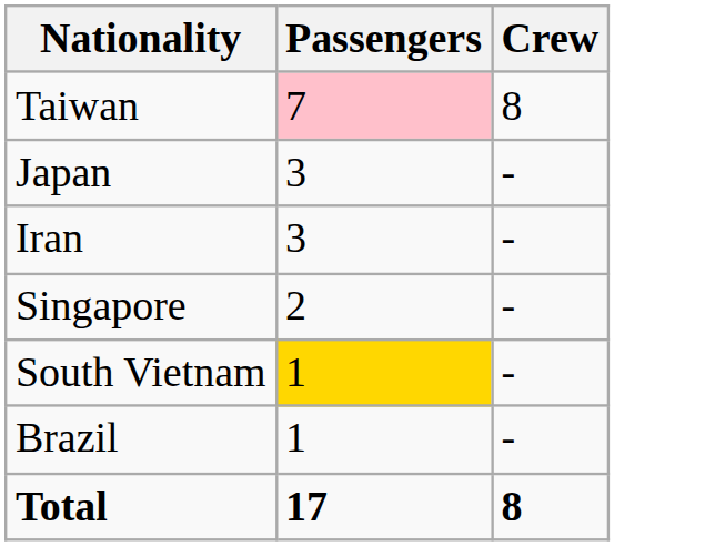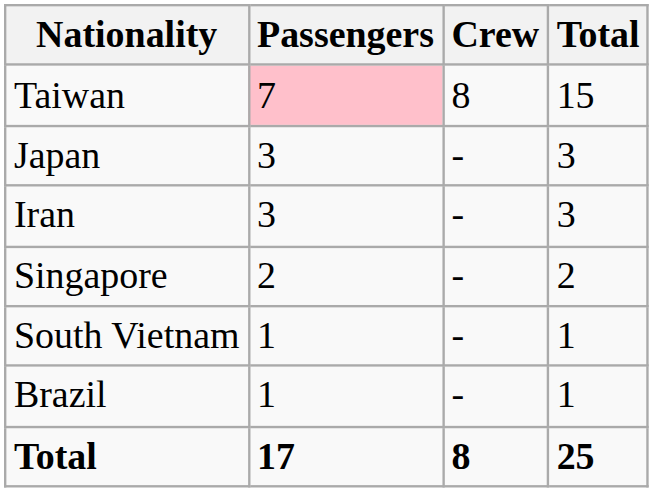 <table class="wikitable">
 <tr>
 <th>Nationality</th>
 <th>Passengers</th>
 <th>Crew</th>
+<th>Total</th>
 </tr>
 <tr valign="top">
 <td>Taiwan</td>
 <td style="background: pink;">7</td>
 <td>8</td>
+<td>15</td>
 </tr>
 <tr valign="top">
 <td>Japan</td>
 <td>3</td>
 <td>-</td>
+<td>3</td>
 </tr>
 <tr valign="top">
 <td>Iran</td>
 <td>3</td>
 <td>-</td>
+<td>3</td>
 </tr>
 <tr valign="top">
 <td>Singapore</td>
 <td>2</td>
 <td>-</td>
+<td>2</td>
 </tr>
 <tr valign="top">
 <td>South Vietnam</td>
-<td style="background: gold;">1</td>
+<td>1</td>
 <td>-</td>
+<td>1</td>
 </tr>
 <tr valign="top">
 <td>Brazil</td>
 <td>1</td>
 <td>-</td>
+<td>1</td>
 </tr>
 <tr valign="top">
 <td><strong>Total</strong></td>
 <td><strong>17</strong></td>
 <td><strong>8</strong></td>
+<td><strong>25</strong></td>
 </tr>
 </table>
